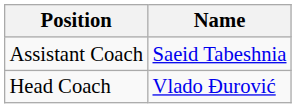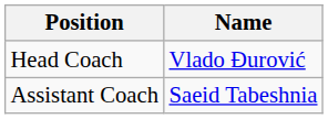 <table class="wikitable">
 <tr>
 <th>Position</th>
 <th>Name</th>
 </tr>
 <tr>
+<td>Head Coach</td>
+<td> <a href='#'>Vlado Đurović</a></td>
+</tr>
+<tr>
 <td>Assistant Coach</td>
 <td> <a href='#'>Saeid Tabeshnia</a></td>
 </tr>
-<tr>
-<td>Head Coach</td>
-<td> <a href='#'>Vlado Đurović</a></td>
-</tr>
 </table>
